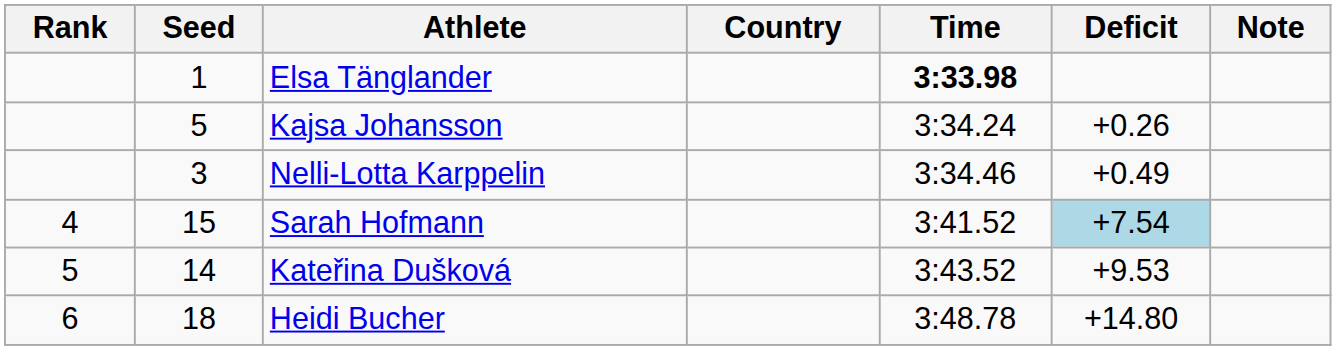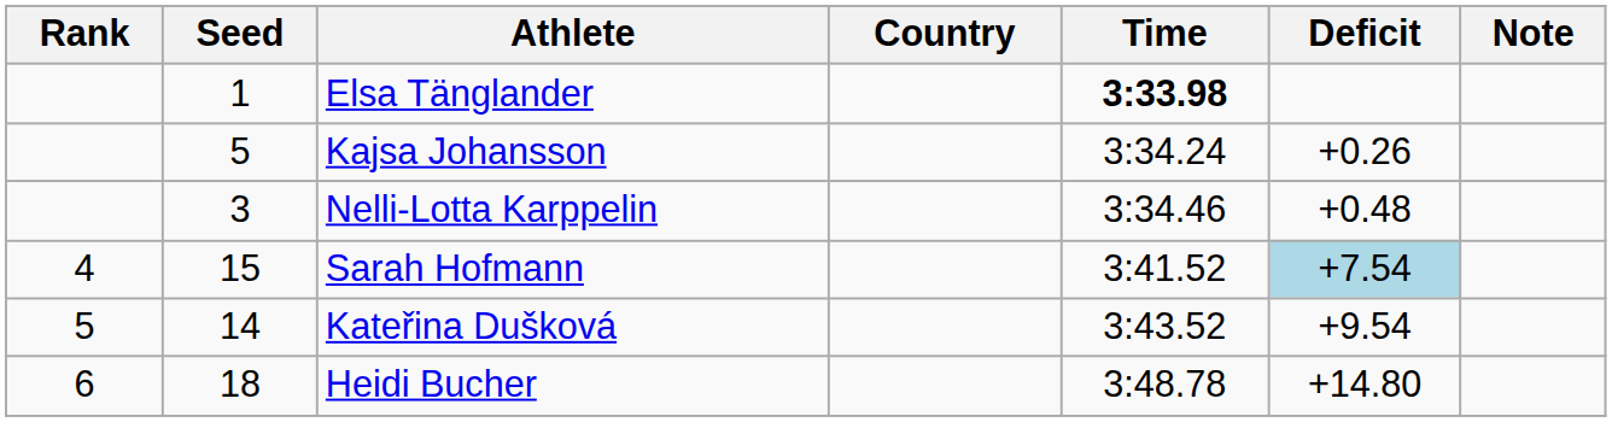 <table class="wikitable sortable" style="text-align:center" width=55%>
 <tr>
 <th>Rank</th>
 <th>Seed</th>
 <th>Athlete</th>
 <th>Country</th>
 <th>Time</th>
 <th>Deficit</th>
 <th>Note</th>
 </tr>
 <tr>
 <td></td>
 <td>1</td>
 <td align=left><a href='#'>Elsa Tänglander</a></td>
 <td align=left></td>
 <td><strong>3:33.98</strong></td>
 <td></td>
 <td></td>
 </tr>
 <tr>
 <td></td>
 <td>5</td>
 <td align=left><a href='#'>Kajsa Johansson</a></td>
 <td align=left></td>
 <td>3:34.24</td>
 <td>+0.26</td>
 <td></td>
 </tr>
 <tr>
 <td></td>
 <td>3</td>
 <td align=left><a href='#'>Nelli-Lotta Karppelin</a></td>
 <td align=left></td>
 <td>3:34.46</td>
-<td>+0.49</td>
+<td>+0.48</td>
 <td></td>
 </tr>
 <tr>
 <td>4</td>
 <td>15</td>
 <td align=left><a href='#'>Sarah Hofmann</a></td>
 <td align=left></td>
 <td>3:41.52</td>
 <td style="background: lightblue;">+7.54</td>
 <td></td>
 </tr>
 <tr>
 <td>5</td>
 <td>14</td>
 <td align=left><a href='#'>Kateřina Dušková</a></td>
 <td align=left></td>
 <td>3:43.52</td>
-<td>+9.53</td>
+<td>+9.54</td>
 <td></td>
 </tr>
 <tr>
 <td>6</td>
 <td>18</td>
 <td align=left><a href='#'>Heidi Bucher</a></td>
 <td align=left></td>
 <td>3:48.78</td>
 <td>+14.80</td>
 <td></td>
 </tr>
 </table>
